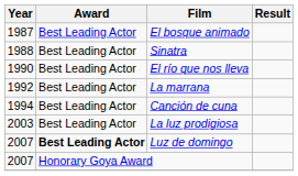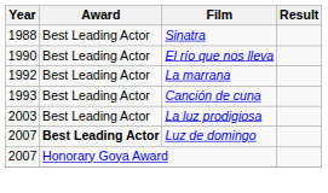 <table class="wikitable sortable">
 <tr>
 <th>Year</th>
 <th>Award</th>
 <th>Film</th>
 <th>Result</th>
-</tr>
-<tr>
-<td>1987</td>
-<td><a href='#'>Best Leading Actor</a></td>
-<td><em><a href='#'>El bosque animado</a></em></td>
-<td></td>
 </tr>
 <tr>
 <td>1988</td>
 <td>Best Leading Actor</td>
 <td><em><a href='#'>Sinatra</a></em></td>
 <td></td>
 </tr>
 <tr>
 <td>1990</td>
 <td>Best Leading Actor</td>
 <td><em><a href='#'>El río que nos lleva</a></em></td>
 <td></td>
 </tr>
 <tr>
 <td>1992</td>
 <td>Best Leading Actor</td>
 <td><em><a href='#'>La marrana</a></em></td>
 <td></td>
 </tr>
 <tr>
-<td>1994</td>
+<td>1993</td>
 <td>Best Leading Actor</td>
 <td><em><a href='#'>Canción de cuna</a></em></td>
 <td></td>
 </tr>
 <tr>
 <td>2003</td>
 <td>Best Leading Actor</td>
 <td><em><a href='#'>La luz prodigiosa</a></em></td>
 <td></td>
 </tr>
 <tr>
 <td>2007</td>
 <td><strong>Best Leading Actor</strong></td>
 <td><em><a href='#'>Luz de domingo</a></em></td>
 <td></td>
 </tr>
 <tr>
 <td>2007</td>
 <td colspan=2><a href='#'>Honorary Goya Award</a></td>
 <td></td>
 </tr>
 <tr>
 </tr>
 </table>
